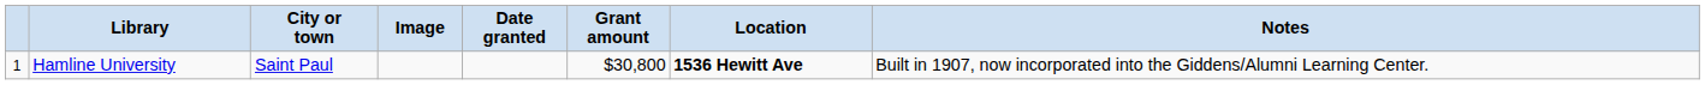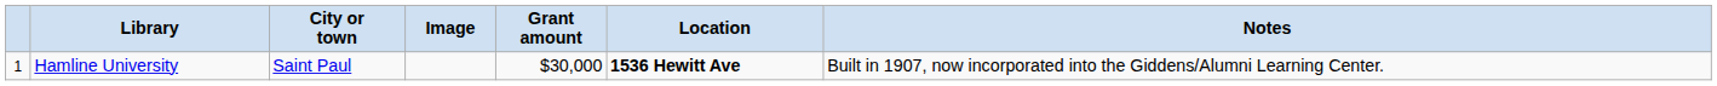 <table class="wikitable sortable" width="100%">
 <tr>
 <th style="background-color:#CEE0F2;"></th>
 <th style="background-color:#CEE0F2;">Library</th>
 <th style="background-color:#CEE0F2;">City or<br>town</th>
 <th style="background-color:#CEE0F2;" class="unsortable">Image</th>
-<th style="background-color:#CEE0F2;">Date<br>granted</th>
 <th style="background-color:#CEE0F2;">Grant<br>amount</th>
 <th style="background-color:#CEE0F2;">Location</th>
 <th style="background-color:#CEE0F2;" class="unsortable">Notes</th>
 </tr>
 <tr ->
 <td align=center><small>1</small></td>
 <td><a href='#'>Hamline University</a></td>
 <td><a href='#'>Saint Paul</a></td>
 <td></td>
-<td></td>
-<td align=right>$30,800</td>
+<td align=right>$30,000</td>
 <td><strong>1536 Hewitt Ave<br><small></small></strong></td>
 <td>Built in 1907, now incorporated into the Giddens/Alumni Learning Center.</td>
 </tr>
 </table>
